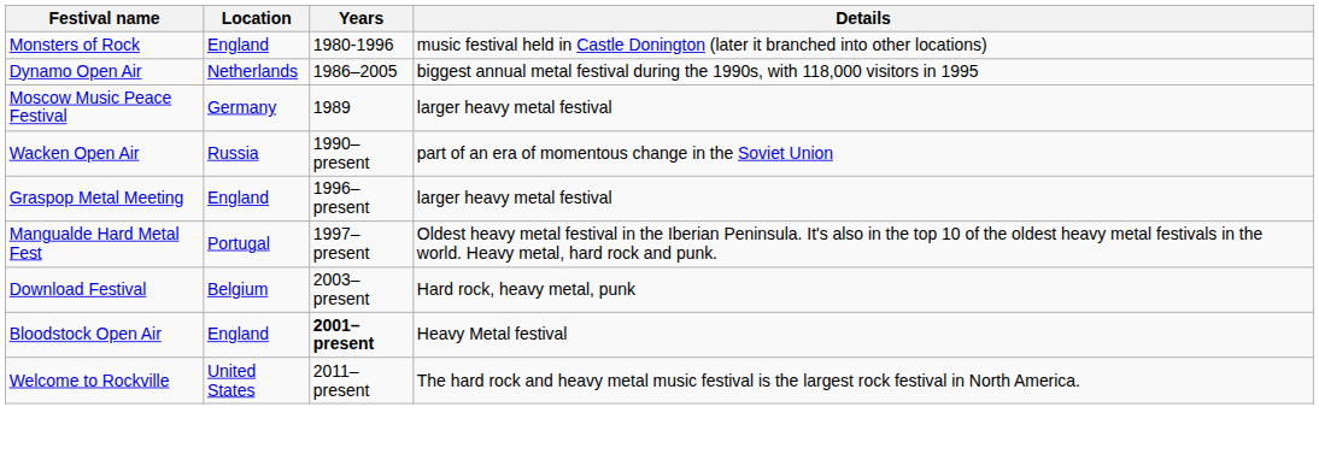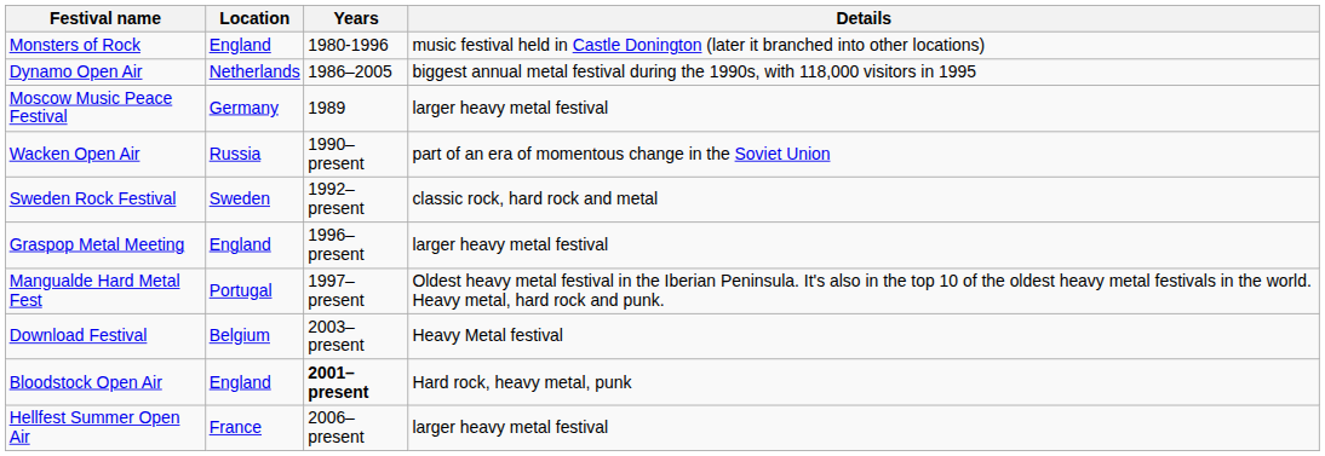 <table class="wikitable sortable ">
 <tr>
 <th>Festival name</th>
 <th>Location</th>
 <th>Years</th>
 <th>Details</th>
 </tr>
 <tr>
 <td><a href='#'>Monsters of Rock</a></td>
 <td> <a href='#'>England</a></td>
 <td>1980-1996</td>
 <td>music festival held in <a href='#'>Castle Donington</a> (later it branched into other locations)</td>
 </tr>
 <tr>
 <td><a href='#'>Dynamo Open Air</a></td>
 <td> <a href='#'>Netherlands</a></td>
 <td>1986–2005</td>
 <td>biggest annual metal festival during the 1990s, with 118,000 visitors in 1995</td>
 </tr>
 <tr>
 <td><a href='#'>Moscow Music Peace Festival</a></td>
 <td> <a href='#'>Germany</a></td>
 <td>1989</td>
 <td>larger heavy metal festival</td>
 </tr>
 <tr>
 <td><a href='#'>Wacken Open Air</a></td>
 <td> <a href='#'>Russia</a></td>
 <td>1990–present</td>
 <td>part of an era of momentous change in the <a href='#'>Soviet Union</a></td>
 </tr>
 <tr>
+<td><a href='#'>Sweden Rock Festival</a></td>
+<td> <a href='#'>Sweden</a></td>
+<td>1992–present</td>
+<td>classic rock, hard rock and metal</td>
+</tr>
+<tr>
 <td><a href='#'>Graspop Metal Meeting</a></td>
 <td> <a href='#'>England</a></td>
 <td>1996–present</td>
 <td>larger heavy metal festival</td>
 </tr>
 <tr>
 <td><a href='#'>Mangualde Hard Metal Fest</a></td>
 <td> <a href='#'>Portugal</a></td>
 <td>1997–present</td>
 <td>Oldest heavy metal festival in the Iberian Peninsula. It's also in the top 10 of the oldest heavy metal festivals in the world. Heavy metal, hard rock and punk.</td>
 </tr>
 <tr>
 <td><a href='#'>Download Festival</a></td>
 <td> <a href='#'>Belgium</a></td>
 <td>2003–present</td>
-<td>Hard rock, heavy metal, punk</td>
+<td>Heavy Metal festival</td>
 </tr>
 <tr>
 <td><a href='#'>Bloodstock Open Air</a></td>
 <td> <a href='#'>England</a></td>
 <td><strong>2001–present</strong></td>
-<td>Heavy Metal festival</td>
+<td>Hard rock, heavy metal, punk</td>
 </tr>
 <tr>
-<td><a href='#'>Welcome to Rockville</a></td>
-<td> <a href='#'>United States</a></td>
-<td>2011–present</td>
-<td>The hard rock and heavy metal music festival is the largest rock festival in North America.</td>
+<td><a href='#'>Hellfest Summer Open Air</a></td>
+<td> <a href='#'>France</a></td>
+<td>2006–present</td>
+<td>larger heavy metal festival</td>
 </tr>
 </table>
